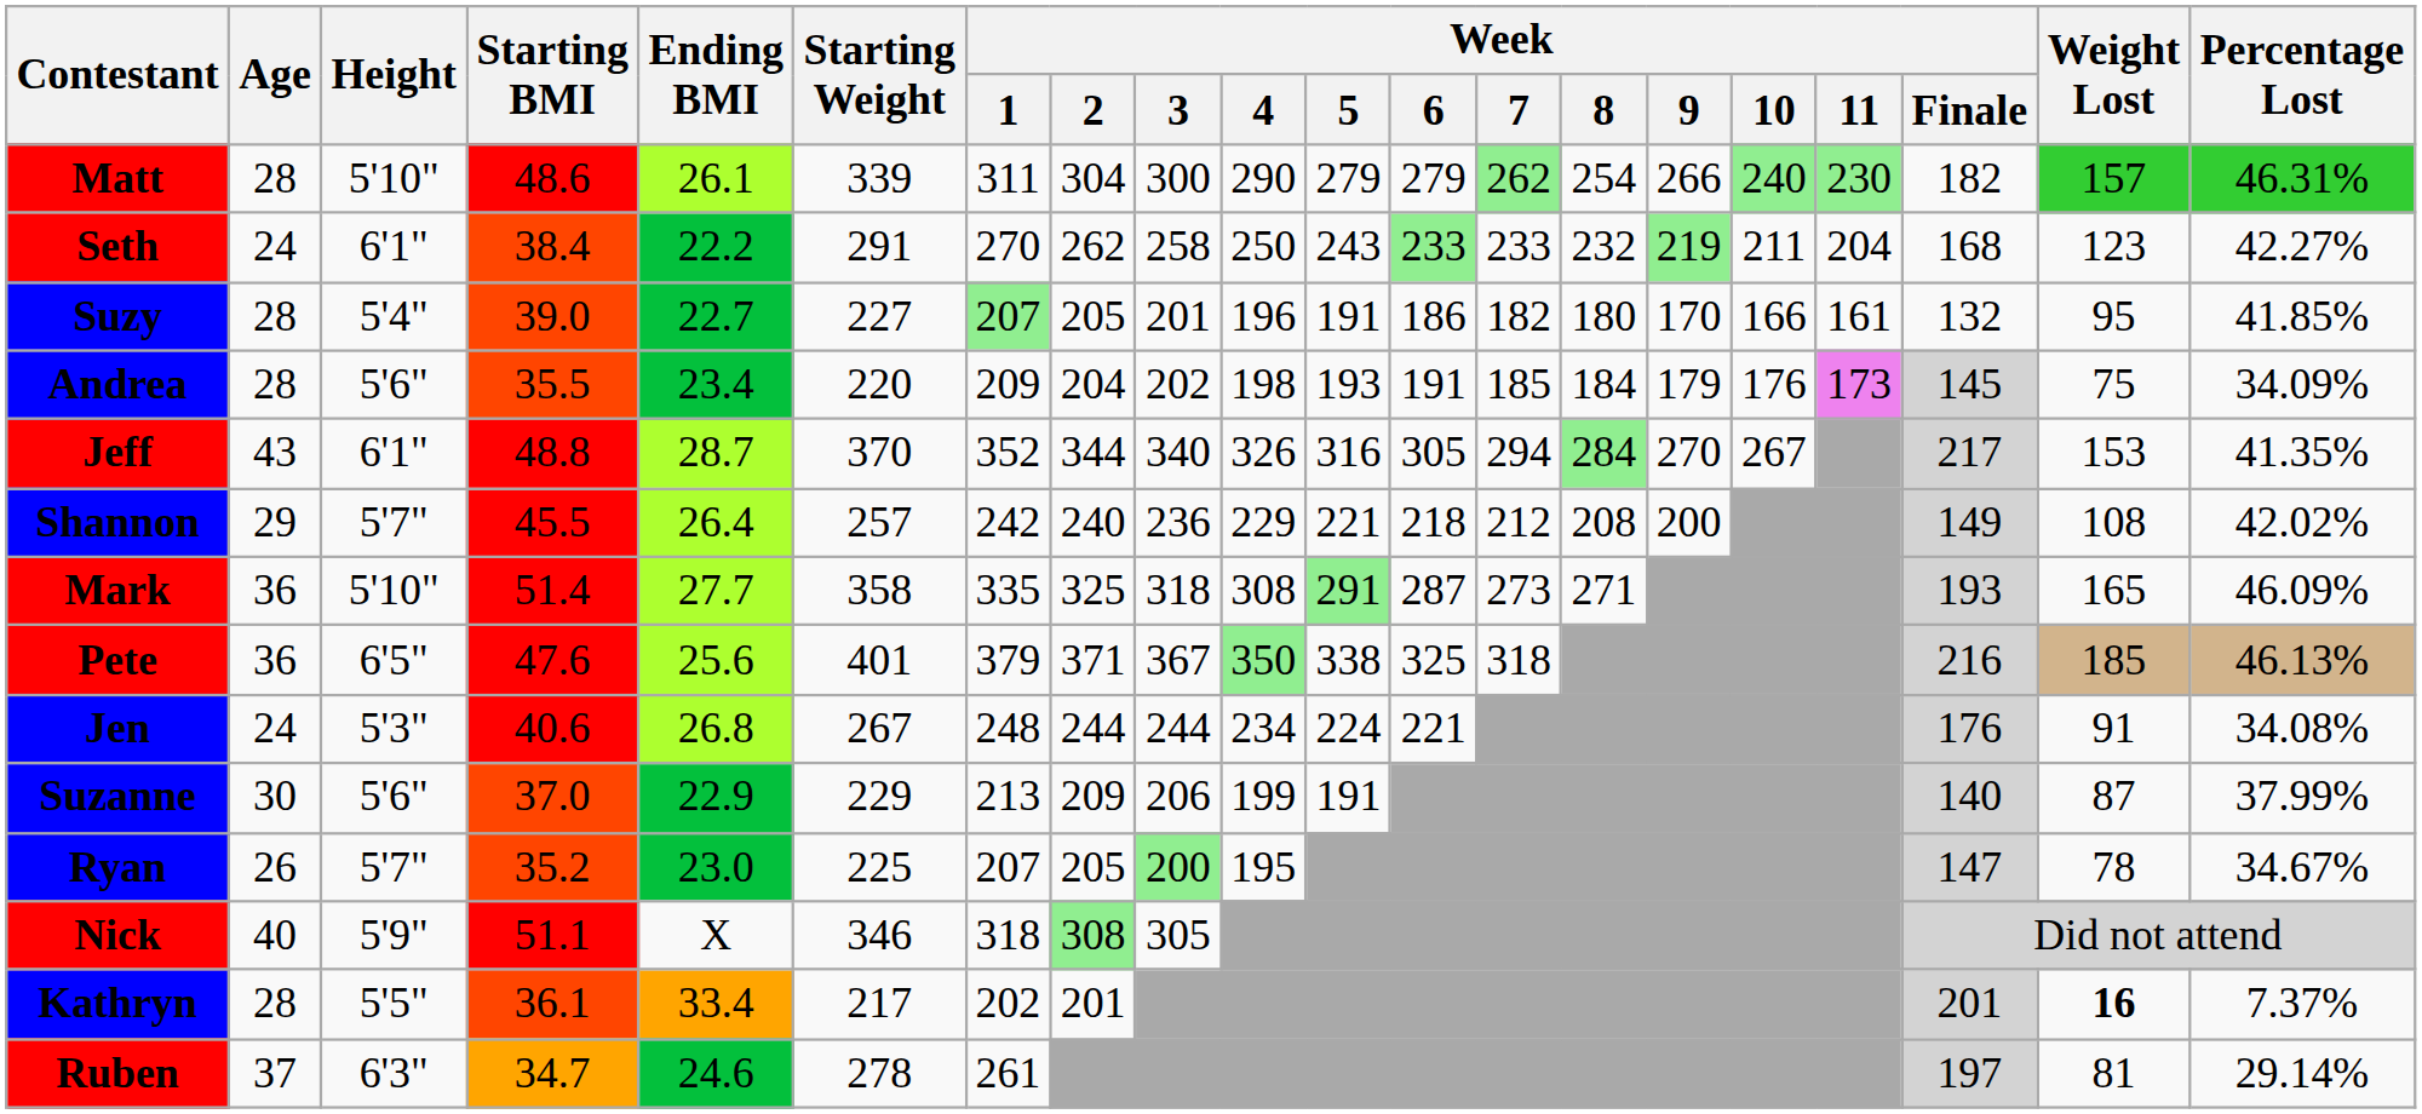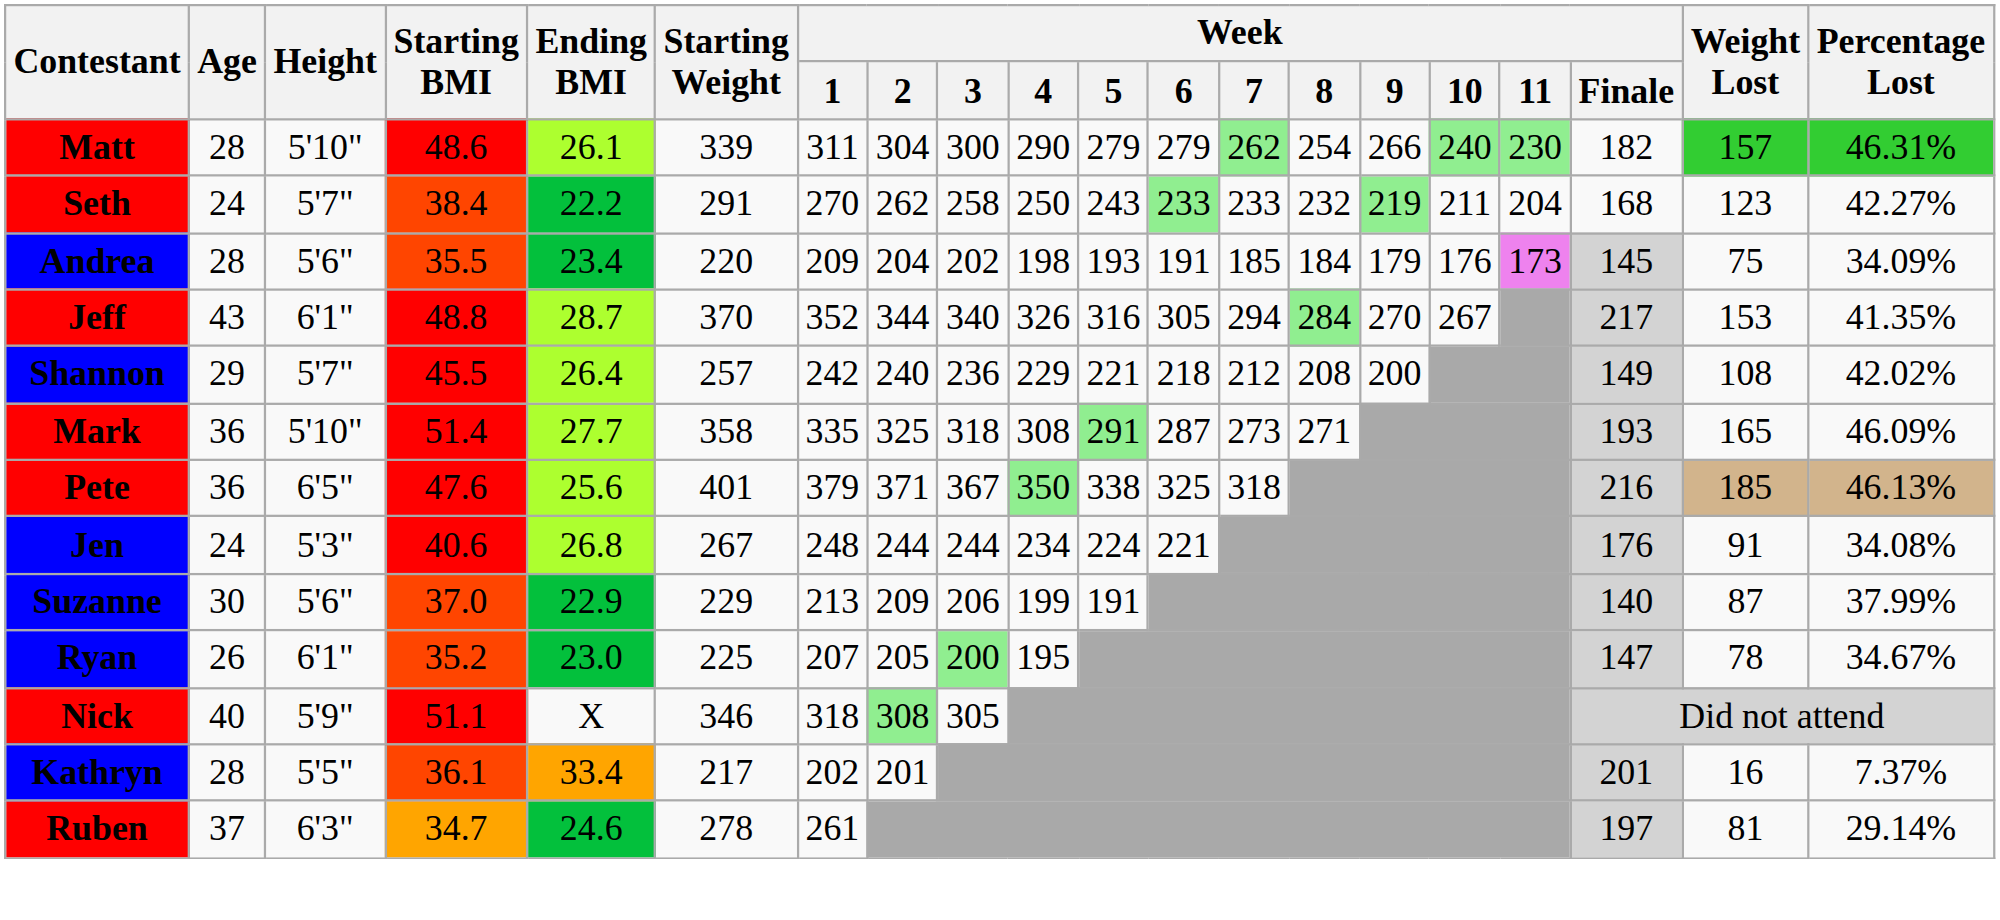 <table class="wikitable sortable" style="text-align:center" align="center">
 <tr>
 <th rowspan=2>Contestant</th>
 <th rowspan=2>Age</th>
 <th rowspan=2>Height</th>
 <th rowspan=2>Starting<br>BMI</th>
 <th rowspan=2>Ending<br>BMI</th>
 <th rowspan=2>Starting<br>Weight</th>
 <th colspan=12>Week</th>
 <th rowspan=2>Weight<br>Lost</th>
 <th rowspan=2>Percentage<br>Lost</th>
 </tr>
 <tr>
 <th>1</th>
 <th>2</th>
 <th>3</th>
 <th>4</th>
 <th>5</th>
 <th>6</th>
 <th>7</th>
 <th>8</th>
 <th>9</th>
 <th>10</th>
 <th>11</th>
 <th>Finale</th>
 </tr>
 <tr>
 <td bgcolor="red"><span><strong>Matt</strong></span></td>
 <td>28</td>
 <td>5'10"</td>
 <td bgcolor="red">48.6</td>
 <td bgcolor="greenyellow">26.1</td>
 <td>339</td>
 <td>311</td>
 <td>304</td>
 <td>300</td>
 <td>290</td>
 <td>279</td>
 <td>279</td>
 <td style="background:lightgreen">262</td>
 <td>254</td>
 <td>266</td>
 <td style="background:lightgreen">240</td>
 <td style="background:lightgreen">230</td>
 <td>182</td>
 <td bgcolor="limegreen">157</td>
 <td bgcolor="limegreen">46.31%</td>
 </tr>
 <tr>
 <td bgcolor="red"><span><strong>Seth</strong></span></td>
 <td>24</td>
-<td>6'1"</td>
+<td>5'7"</td>
 <td bgcolor="#FF4500">38.4</td>
 <td bgcolor="#03C03C">22.2</td>
 <td>291</td>
 <td>270</td>
 <td>262</td>
 <td>258</td>
 <td>250</td>
 <td>243</td>
 <td style="background:lightgreen">233</td>
 <td>233</td>
 <td>232</td>
 <td style="background:lightgreen">219</td>
 <td>211</td>
 <td>204</td>
 <td>168</td>
 <td>123</td>
 <td>42.27%</td>
-</tr>
-<tr>
-<td bgcolor="blue"><span><strong>Suzy</strong></span></td>
-<td>28</td>
-<td>5'4"</td>
-<td bgcolor="#FF4500">39.0</td>
-<td bgcolor="#03C03C">22.7</td>
-<td>227</td>
-<td style="background:lightgreen">207</td>
-<td>205</td>
-<td>201</td>
-<td>196</td>
-<td>191</td>
-<td>186</td>
-<td>182</td>
-<td>180</td>
-<td>170</td>
-<td>166</td>
-<td>161</td>
-<td>132</td>
-<td>95</td>
-<td>41.85%</td>
 </tr>
 <tr>
 <td bgcolor="blue"><span><strong>Andrea</strong></span></td>
 <td>28</td>
 <td>5'6"</td>
 <td bgcolor="#FF4500">35.5</td>
 <td bgcolor="#03C03C">23.4</td>
 <td>220</td>
 <td>209</td>
 <td>204</td>
 <td>202</td>
 <td>198</td>
 <td>193</td>
 <td>191</td>
 <td>185</td>
 <td>184</td>
 <td>179</td>
 <td>176</td>
 <td bgcolor="violet">173</td>
 <td bgcolor="lightgrey">145</td>
 <td>75</td>
 <td>34.09%</td>
 </tr>
 <tr>
 <td bgcolor="red"><span><strong>Jeff</strong></span></td>
 <td>43</td>
 <td>6'1"</td>
 <td bgcolor="red">48.8</td>
 <td bgcolor="greenyellow">28.7</td>
 <td>370</td>
 <td>352</td>
 <td>344</td>
 <td>340</td>
 <td>326</td>
 <td>316</td>
 <td>305</td>
 <td>294</td>
 <td style="background:lightgreen">284</td>
 <td>270</td>
 <td>267</td>
 <td bgcolor="darkgray"></td>
 <td bgcolor="lightgrey">217</td>
 <td>153</td>
 <td>41.35%</td>
 </tr>
 <tr>
 <td bgcolor="blue"><span><strong>Shannon</strong></span></td>
 <td>29</td>
 <td>5'7"</td>
 <td bgcolor="red">45.5</td>
 <td bgcolor="greenyellow">26.4</td>
 <td>257</td>
 <td>242</td>
 <td>240</td>
 <td>236</td>
 <td>229</td>
 <td>221</td>
 <td>218</td>
 <td>212</td>
 <td>208</td>
 <td>200</td>
 <td colspan=2 bgcolor="darkgray"></td>
 <td bgcolor="lightgrey">149</td>
 <td>108</td>
 <td>42.02%</td>
 </tr>
 <tr>
 <td bgcolor="red"><span><strong>Mark</strong></span></td>
 <td>36</td>
 <td>5'10"</td>
 <td bgcolor="red">51.4</td>
 <td bgcolor="greenyellow">27.7</td>
 <td>358</td>
 <td>335</td>
 <td>325</td>
 <td>318</td>
 <td>308</td>
 <td style="background:lightgreen">291</td>
 <td>287</td>
 <td>273</td>
 <td>271</td>
 <td colspan=3 bgcolor="darkgray"></td>
 <td bgcolor="lightgrey">193</td>
 <td>165</td>
 <td>46.09%</td>
 </tr>
 <tr>
 <td bgcolor="red"><span><strong>Pete</strong></span></td>
 <td>36</td>
 <td>6'5"</td>
 <td bgcolor="red">47.6</td>
 <td bgcolor="greenyellow">25.6</td>
 <td>401</td>
 <td>379</td>
 <td>371</td>
 <td>367</td>
 <td style="background:lightgreen">350</td>
 <td>338</td>
 <td>325</td>
 <td>318</td>
 <td colspan=4 bgcolor="darkgray"></td>
 <td bgcolor="lightgrey">216</td>
 <td bgcolor="tan">185</td>
 <td bgcolor="tan">46.13%</td>
 </tr>
 <tr>
 <td bgcolor="blue"><span><strong>Jen</strong></span></td>
 <td>24</td>
 <td>5'3"</td>
 <td bgcolor="red">40.6</td>
 <td bgcolor="greenyellow">26.8</td>
 <td>267</td>
 <td>248</td>
 <td>244</td>
 <td>244</td>
 <td>234</td>
 <td>224</td>
 <td>221</td>
 <td colspan=5 bgcolor="darkgray"></td>
 <td bgcolor="lightgrey">176</td>
 <td>91</td>
 <td>34.08%</td>
 </tr>
 <tr>
 <td bgcolor="blue"><span><strong>Suzanne</strong></span></td>
 <td>30</td>
 <td>5'6"</td>
 <td bgcolor="#FF4500">37.0</td>
 <td bgcolor="#03C03C">22.9</td>
 <td>229</td>
 <td>213</td>
 <td>209</td>
 <td>206</td>
 <td>199</td>
 <td>191</td>
 <td colspan=6 bgcolor="darkgray"></td>
 <td bgcolor="lightgrey">140</td>
 <td>87</td>
 <td>37.99%</td>
 </tr>
 <tr>
 <td bgcolor="blue"><span><strong>Ryan</strong></span></td>
 <td>26</td>
-<td>5'7"</td>
+<td>6'1"</td>
 <td bgcolor="#FF4500">35.2</td>
 <td bgcolor="#03C03C">23.0</td>
 <td>225</td>
 <td>207</td>
 <td>205</td>
 <td style="background:lightgreen">200</td>
 <td>195</td>
 <td colspan=7 bgcolor="darkgray"></td>
 <td bgcolor="lightgrey">147</td>
 <td>78</td>
 <td>34.67%</td>
 </tr>
 <tr>
 <td bgcolor="red"><span><strong>Nick</strong></span></td>
 <td>40</td>
 <td>5'9"</td>
 <td bgcolor="red">51.1</td>
 <td>X</td>
 <td>346</td>
 <td>318</td>
 <td style="background:lightgreen">308</td>
 <td>305</td>
 <td colspan=8 bgcolor="darkgray"></td>
 <td colspan=3 bgcolor="lightgrey">Did not attend</td>
 </tr>
 <tr>
 <td bgcolor="blue"><span><strong>Kathryn</strong></span></td>
 <td>28</td>
 <td>5'5"</td>
 <td bgcolor="#FF4500">36.1</td>
 <td bgcolor="orange">33.4</td>
 <td>217</td>
 <td>202</td>
 <td>201</td>
 <td colspan=9 bgcolor="darkgray"></td>
 <td bgcolor="lightgrey">201</td>
-<td><strong>16</strong></td>
+<td>16</td>
 <td>7.37%</td>
 </tr>
 <tr>
 <td bgcolor="red"><span><strong>Ruben</strong></span></td>
 <td>37</td>
 <td>6'3"</td>
 <td bgcolor="orange">34.7</td>
 <td bgcolor="#03C03C">24.6</td>
 <td>278</td>
 <td>261</td>
 <td colspan=10 bgcolor="darkgray"></td>
 <td bgcolor="lightgrey">197</td>
 <td>81</td>
 <td>29.14%</td>
 </tr>
 </table>
